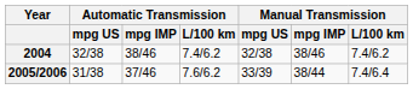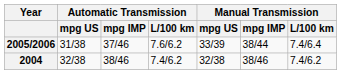 <table class="wikitable">
 <tr>
 <th>Year</th>
 <th colspan="3">Automatic Transmission</th>
 <th colspan="3">Manual Transmission</th>
 </tr>
 <tr>
 <th></th>
 <th>mpg US</th>
 <th>mpg IMP</th>
 <th>L/100 km</th>
 <th>mpg US</th>
 <th>mpg IMP</th>
 <th>L/100 km</th>
 </tr>
 <tr>
+<th>2005/2006</th>
+<td>31/38</td>
+<td>37/46</td>
+<td>7.6/6.2</td>
+<td>33/39</td>
+<td>38/44</td>
+<td>7.4/6.4</td>
+</tr>
+<tr>
 <th>2004</th>
 <td>32/38</td>
 <td>38/46</td>
 <td>7.4/6.2</td>
 <td>32/38</td>
 <td>38/46</td>
 <td>7.4/6.2</td>
 </tr>
-<tr>
-<th>2005/2006</th>
-<td>31/38</td>
-<td>37/46</td>
-<td>7.6/6.2</td>
-<td>33/39</td>
-<td>38/44</td>
-<td>7.4/6.4</td>
-</tr>
 </table>
